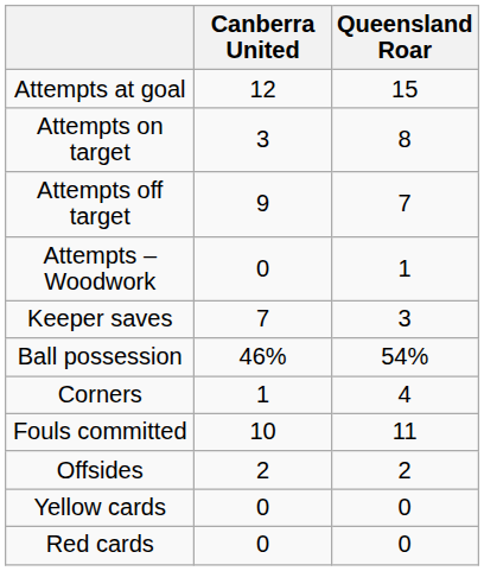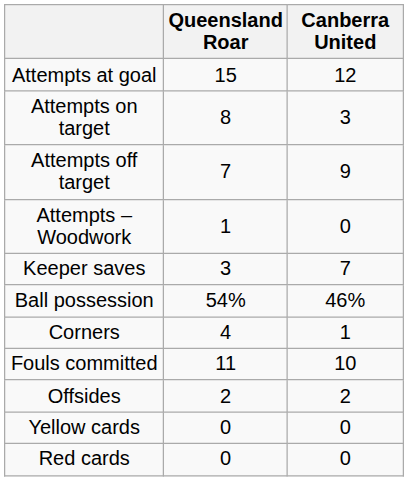 <table class="wikitable" style="text-align: center">
 <tr>
 <th width=120></th>
+<th width=85>Queensland Roar</th>
 <th width=85>Canberra United</th>
-<th width=85>Queensland Roar</th>
 </tr>
 <tr>
 <td>Attempts at goal</td>
+<td>15</td>
 <td>12</td>
-<td>15</td>
 </tr>
 <tr>
 <td>Attempts on target</td>
+<td>8</td>
 <td>3</td>
-<td>8</td>
 </tr>
 <tr>
 <td>Attempts off target</td>
+<td>7</td>
 <td>9</td>
+</tr>
+<tr>
+<td>Attempts – Woodwork</td>
+<td>1</td>
+<td>0</td>
+</tr>
+<tr>
+<td>Keeper saves</td>
+<td>3</td>
 <td>7</td>
 </tr>
 <tr>
-<td>Attempts – Woodwork</td>
-<td>0</td>
+<td>Ball possession</td>
+<td>54%</td>
+<td>46%</td>
+</tr>
+<tr>
+<td>Corners</td>
+<td>4</td>
 <td>1</td>
 </tr>
 <tr>
-<td>Keeper saves</td>
-<td>7</td>
-<td>3</td>
-</tr>
-<tr>
-<td>Ball possession</td>
-<td>46%</td>
-<td>54%</td>
-</tr>
-<tr>
-<td>Corners</td>
-<td>1</td>
-<td>4</td>
-</tr>
-<tr>
 <td>Fouls committed</td>
+<td>11</td>
 <td>10</td>
-<td>11</td>
 </tr>
 <tr>
 <td>Offsides</td>
 <td>2</td>
 <td>2</td>
 </tr>
 <tr>
 <td>Yellow cards</td>
 <td>0</td>
 <td>0</td>
 </tr>
 <tr>
 <td>Red cards</td>
 <td>0</td>
 <td>0</td>
 </tr>
 </table>
